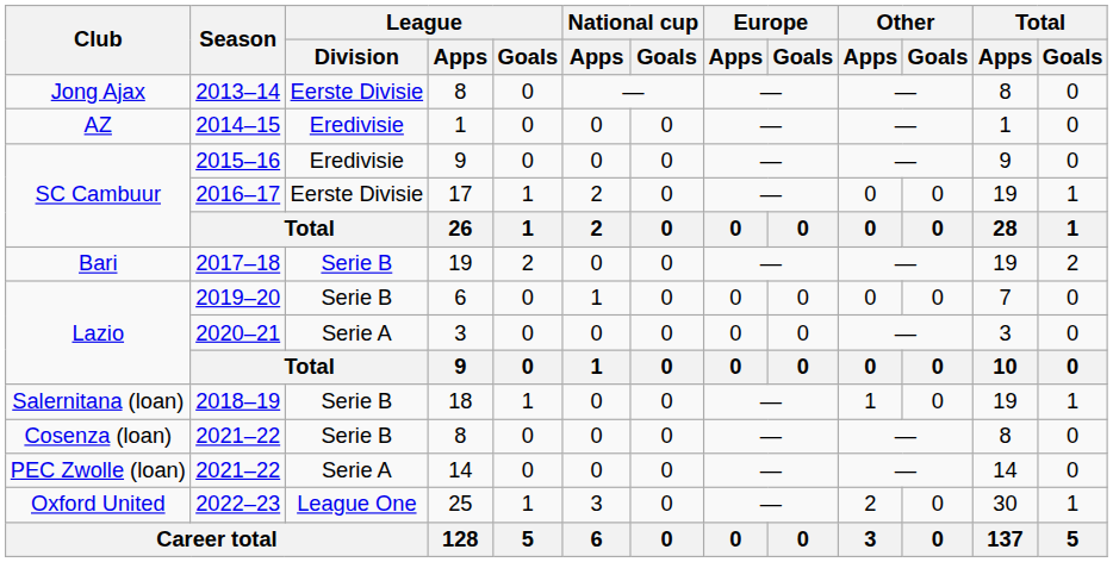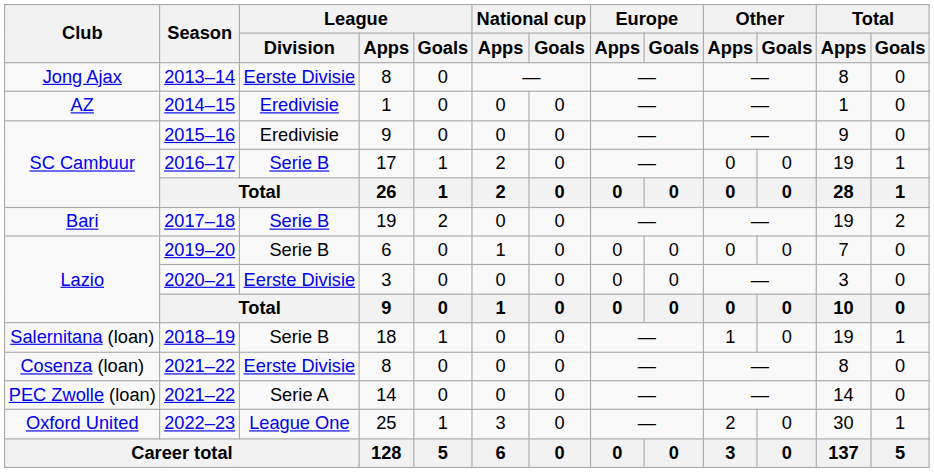 <table class="wikitable" style="text-align:center">
 <tr>
 <th rowspan="2">Club</th>
 <th rowspan="2">Season</th>
 <th colspan="3">League</th>
 <th colspan="2">National cup</th>
 <th colspan="2">Europe</th>
 <th colspan="2">Other</th>
 <th colspan="2">Total</th>
 </tr>
 <tr>
 <th>Division</th>
 <th>Apps</th>
 <th>Goals</th>
 <th>Apps</th>
 <th>Goals</th>
 <th>Apps</th>
 <th>Goals</th>
 <th>Apps</th>
 <th>Goals</th>
 <th>Apps</th>
 <th>Goals</th>
 </tr>
 <tr>
 <td><a href='#'>Jong Ajax</a></td>
 <td><a href='#'>2013–14</a></td>
 <td><a href='#'>Eerste Divisie</a></td>
 <td>8</td>
 <td>0</td>
 <td colspan="2">—</td>
 <td colspan="2">—</td>
 <td colspan="2">—</td>
 <td>8</td>
 <td>0</td>
 </tr>
 <tr>
 <td><a href='#'>AZ</a></td>
 <td><a href='#'>2014–15</a></td>
 <td><a href='#'>Eredivisie</a></td>
 <td>1</td>
 <td>0</td>
 <td>0</td>
 <td>0</td>
 <td colspan="2">—</td>
 <td colspan="2">—</td>
 <td>1</td>
 <td>0</td>
 </tr>
 <tr>
 <td rowspan="3"><a href='#'>SC Cambuur</a></td>
 <td><a href='#'>2015–16</a></td>
 <td>Eredivisie</td>
 <td>9</td>
 <td>0</td>
 <td>0</td>
 <td>0</td>
 <td colspan="2">—</td>
 <td colspan="2">—</td>
 <td>9</td>
 <td>0</td>
 </tr>
 <tr>
 <td><a href='#'>2016–17</a></td>
-<td>Eerste Divisie</td>
+<td><a href='#'>Serie B</a></td>
 <td>17</td>
 <td>1</td>
 <td>2</td>
 <td>0</td>
 <td colspan="2">—</td>
 <td>0</td>
 <td>0</td>
 <td>19</td>
 <td>1</td>
 </tr>
 <tr>
 <th colspan="2">Total</th>
 <th>26</th>
 <th>1</th>
 <th>2</th>
 <th>0</th>
 <th>0</th>
 <th>0</th>
 <th>0</th>
 <th>0</th>
 <th>28</th>
 <th>1</th>
 </tr>
 <tr>
 <td><a href='#'>Bari</a></td>
 <td><a href='#'>2017–18</a></td>
 <td><a href='#'>Serie B</a></td>
 <td>19</td>
 <td>2</td>
 <td>0</td>
 <td>0</td>
 <td colspan="2">—</td>
 <td colspan="2">—</td>
 <td>19</td>
 <td>2</td>
 </tr>
 <tr>
 <td rowspan="3"><a href='#'>Lazio</a></td>
 <td><a href='#'>2019–20</a></td>
 <td>Serie B</td>
 <td>6</td>
 <td>0</td>
 <td>1</td>
 <td>0</td>
 <td>0</td>
 <td>0</td>
 <td>0</td>
 <td>0</td>
 <td>7</td>
 <td>0</td>
 </tr>
 <tr>
 <td><a href='#'>2020–21</a></td>
-<td>Serie A</td>
+<td><a href='#'>Eerste Divisie</a></td>
 <td>3</td>
 <td>0</td>
 <td>0</td>
 <td>0</td>
 <td>0</td>
 <td>0</td>
 <td colspan="2">—</td>
 <td>3</td>
 <td>0</td>
 </tr>
 <tr>
 <th colspan="2">Total</th>
 <th>9</th>
 <th>0</th>
 <th>1</th>
 <th>0</th>
 <th>0</th>
 <th>0</th>
 <th>0</th>
 <th>0</th>
 <th>10</th>
 <th>0</th>
 </tr>
 <tr>
 <td><a href='#'>Salernitana</a> (loan)</td>
 <td><a href='#'>2018–19</a></td>
 <td>Serie B</td>
 <td>18</td>
 <td>1</td>
 <td>0</td>
 <td>0</td>
 <td colspan="2">—</td>
 <td>1</td>
 <td>0</td>
 <td>19</td>
 <td>1</td>
 </tr>
 <tr>
 <td><a href='#'>Cosenza</a> (loan)</td>
 <td><a href='#'>2021–22</a></td>
-<td>Serie B</td>
+<td><a href='#'>Eerste Divisie</a></td>
 <td>8</td>
 <td>0</td>
 <td>0</td>
 <td>0</td>
 <td colspan="2">—</td>
 <td colspan="2">—</td>
 <td>8</td>
 <td>0</td>
 </tr>
 <tr>
 <td><a href='#'>PEC Zwolle</a> (loan)</td>
 <td><a href='#'>2021–22</a></td>
 <td>Serie A</td>
 <td>14</td>
 <td>0</td>
 <td>0</td>
 <td>0</td>
 <td colspan="2">—</td>
 <td colspan="2">—</td>
 <td>14</td>
 <td>0</td>
 </tr>
 <tr>
 <td><a href='#'>Oxford United</a></td>
 <td><a href='#'>2022–23</a></td>
 <td><a href='#'>League One</a></td>
 <td>25</td>
 <td>1</td>
 <td>3</td>
 <td>0</td>
 <td colspan="2">—</td>
 <td>2</td>
 <td>0</td>
 <td>30</td>
 <td>1</td>
 </tr>
 <tr>
 <th colspan="3">Career total</th>
 <th>128</th>
 <th>5</th>
 <th>6</th>
 <th>0</th>
 <th>0</th>
 <th>0</th>
 <th>3</th>
 <th>0</th>
 <th>137</th>
 <th>5</th>
 </tr>
 </table>
